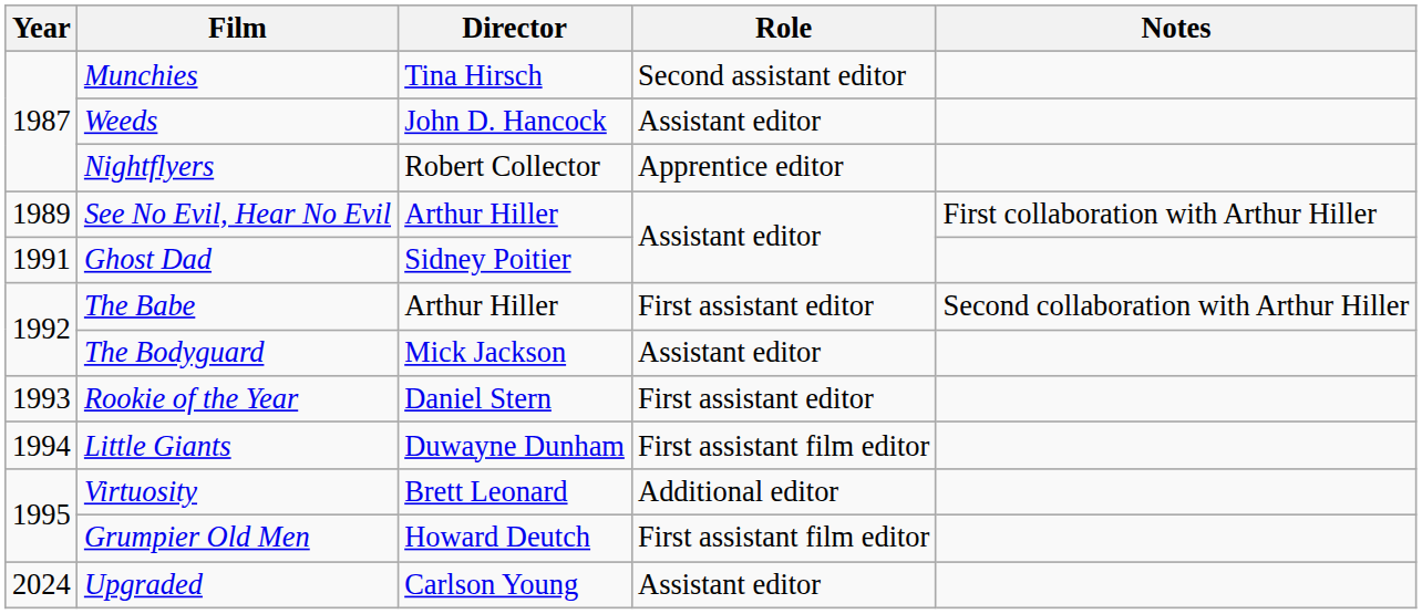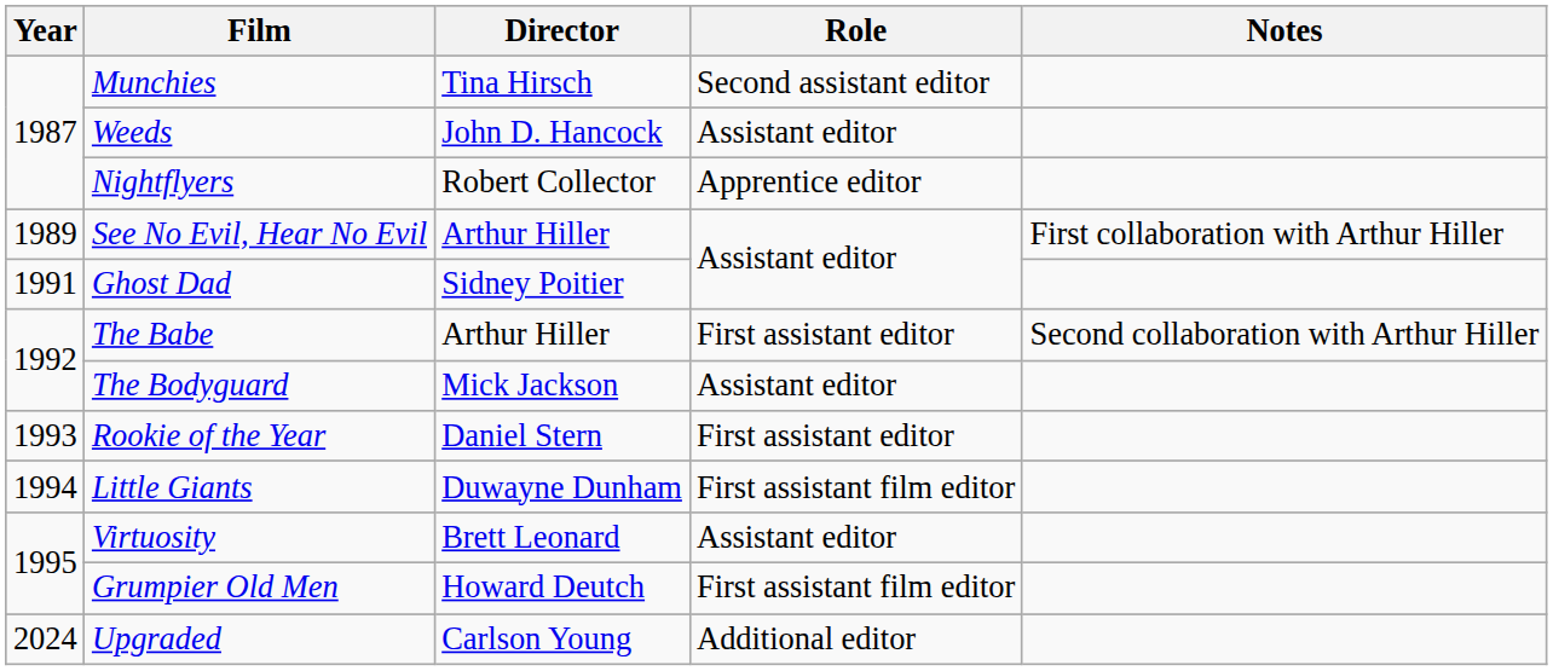 <table class="wikitable">
 <tr>
 <th>Year</th>
 <th>Film</th>
 <th>Director</th>
 <th>Role</th>
 <th>Notes</th>
 </tr>
 <tr>
 <td rowspan=3>1987</td>
 <td><em><a href='#'>Munchies</a></em></td>
 <td><a href='#'>Tina Hirsch</a></td>
 <td>Second assistant editor</td>
 <td></td>
 </tr>
 <tr>
 <td><em><a href='#'>Weeds</a></em></td>
 <td><a href='#'>John D. Hancock</a></td>
 <td>Assistant editor</td>
 <td></td>
 </tr>
 <tr>
 <td><em><a href='#'>Nightflyers</a></em></td>
 <td>Robert Collector</td>
 <td>Apprentice editor</td>
 <td></td>
 </tr>
 <tr>
 <td>1989</td>
 <td><em><a href='#'>See No Evil, Hear No Evil</a></em></td>
 <td><a href='#'>Arthur Hiller</a></td>
 <td rowspan=2>Assistant editor</td>
 <td>First collaboration with Arthur Hiller</td>
 </tr>
 <tr>
 <td>1991</td>
 <td><em><a href='#'>Ghost Dad</a></em></td>
 <td><a href='#'>Sidney Poitier</a></td>
 <td></td>
 </tr>
 <tr>
 <td rowspan=2>1992</td>
 <td><em><a href='#'>The Babe</a></em></td>
 <td>Arthur Hiller</td>
 <td>First assistant editor</td>
 <td>Second collaboration with Arthur Hiller</td>
 </tr>
 <tr>
 <td><em><a href='#'>The Bodyguard</a></em></td>
 <td><a href='#'>Mick Jackson</a></td>
 <td>Assistant editor</td>
 <td></td>
 </tr>
 <tr>
 <td>1993</td>
 <td><em><a href='#'>Rookie of the Year</a></em></td>
 <td><a href='#'>Daniel Stern</a></td>
 <td>First assistant editor</td>
 <td></td>
 </tr>
 <tr>
 <td>1994</td>
 <td><em><a href='#'>Little Giants</a></em></td>
 <td><a href='#'>Duwayne Dunham</a></td>
 <td>First assistant film editor</td>
 <td></td>
 </tr>
 <tr>
 <td rowspan=2>1995</td>
 <td><em><a href='#'>Virtuosity</a></em></td>
 <td><a href='#'>Brett Leonard</a></td>
-<td>Additional editor</td>
+<td>Assistant editor</td>
 <td></td>
 </tr>
 <tr>
 <td><em><a href='#'>Grumpier Old Men</a></em></td>
 <td><a href='#'>Howard Deutch</a></td>
 <td>First assistant film editor</td>
 <td></td>
 </tr>
 <tr>
 <td>2024</td>
 <td><em><a href='#'>Upgraded</a></em></td>
 <td><a href='#'>Carlson Young</a></td>
-<td>Assistant editor</td>
+<td>Additional editor</td>
 <td></td>
 </tr>
 </table>
